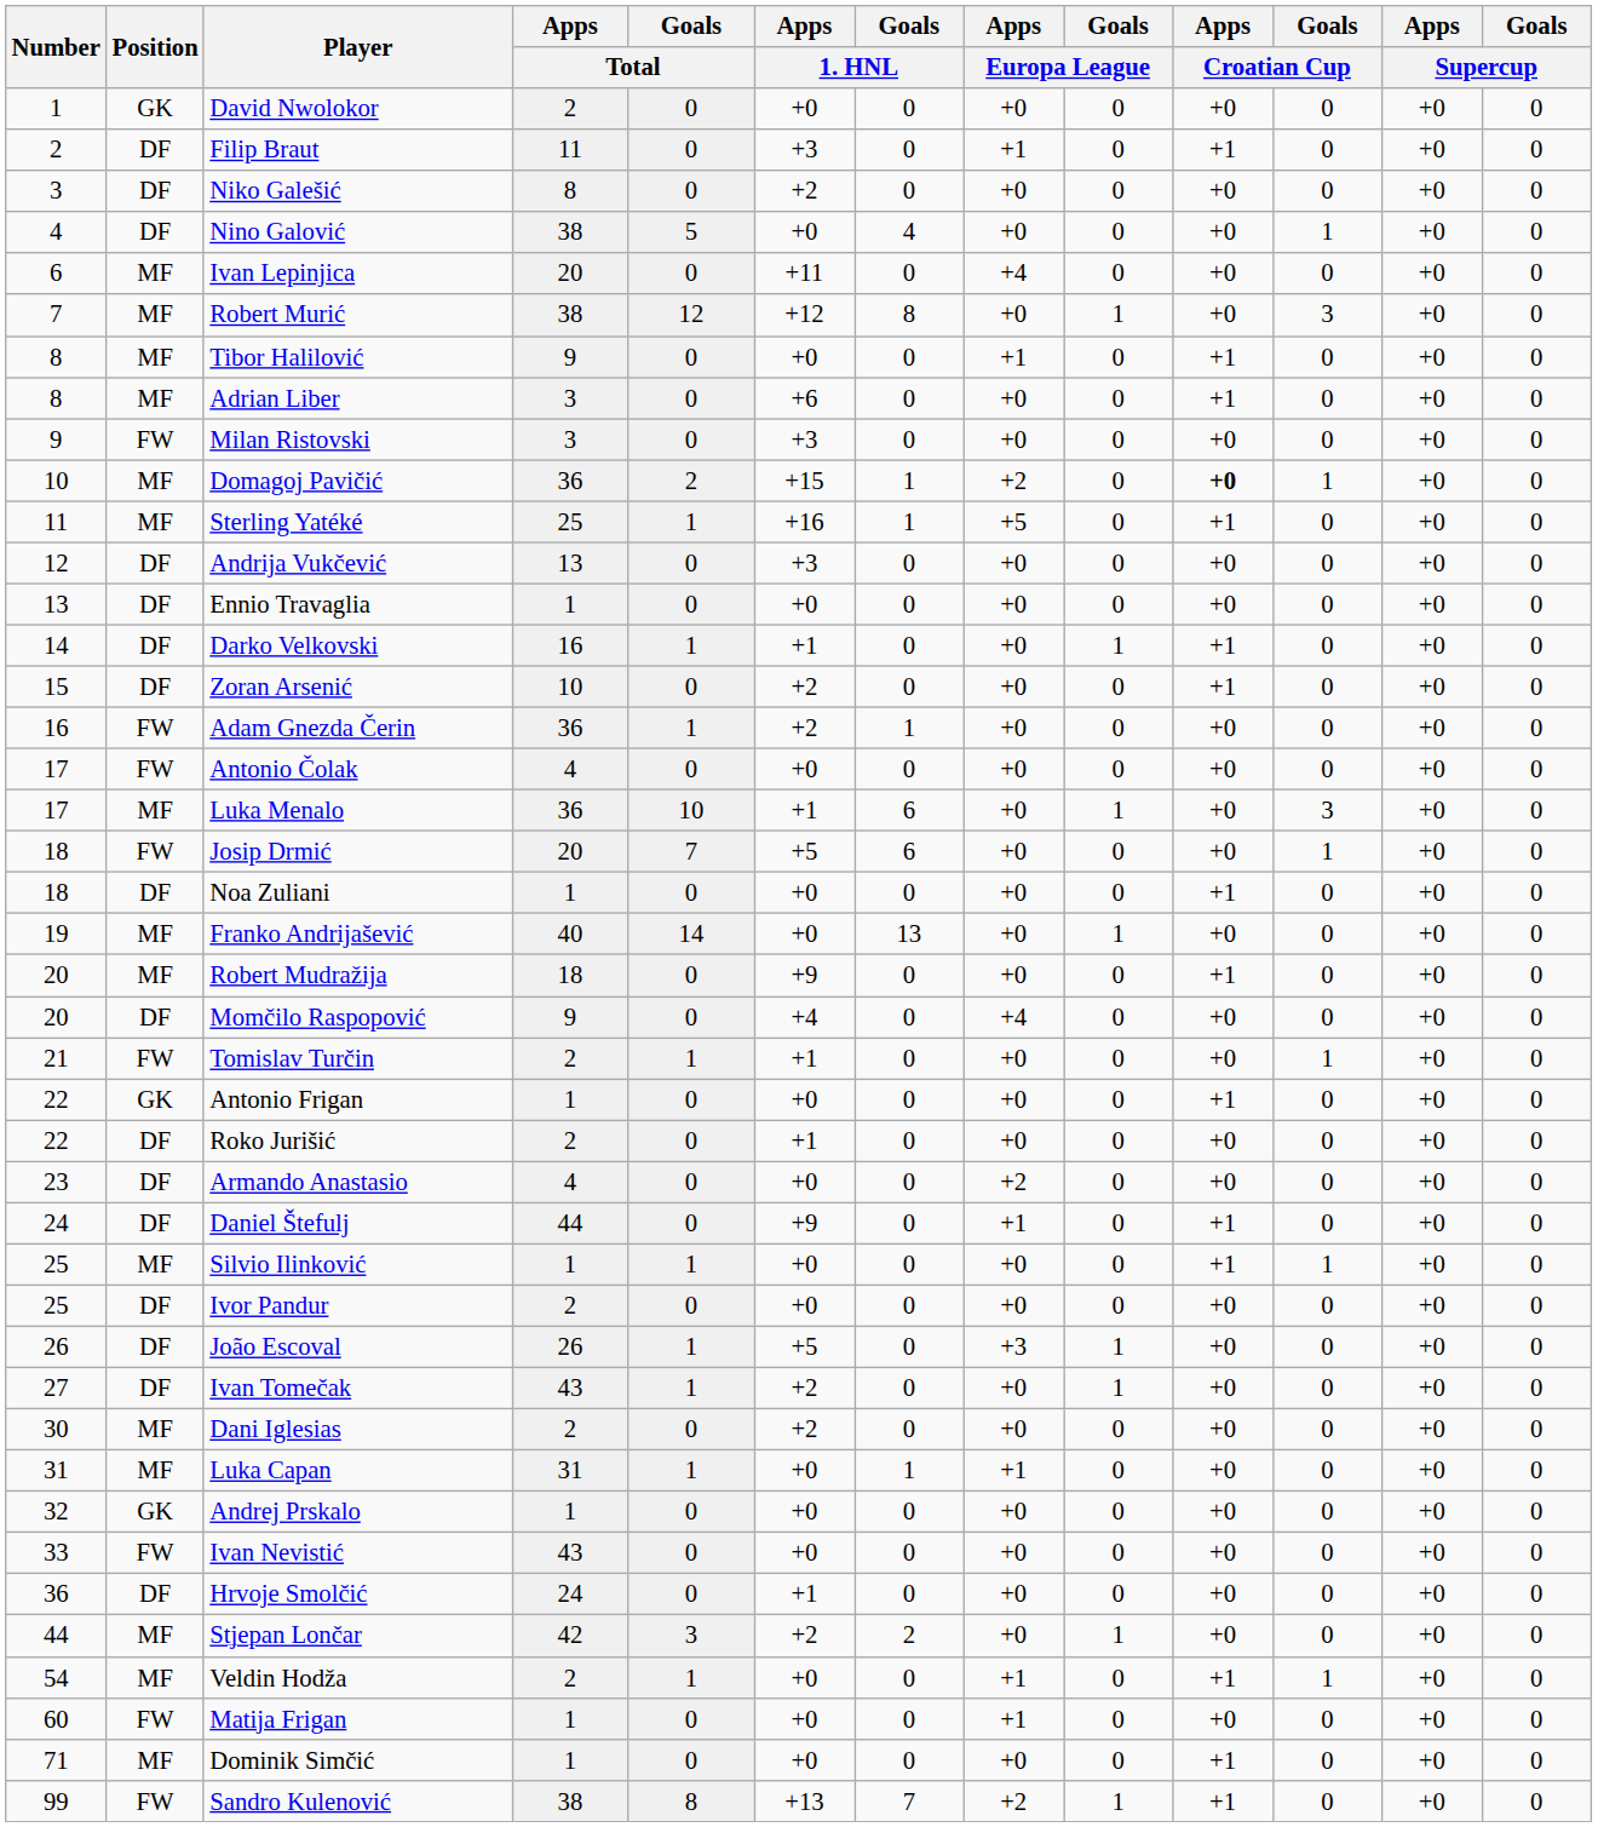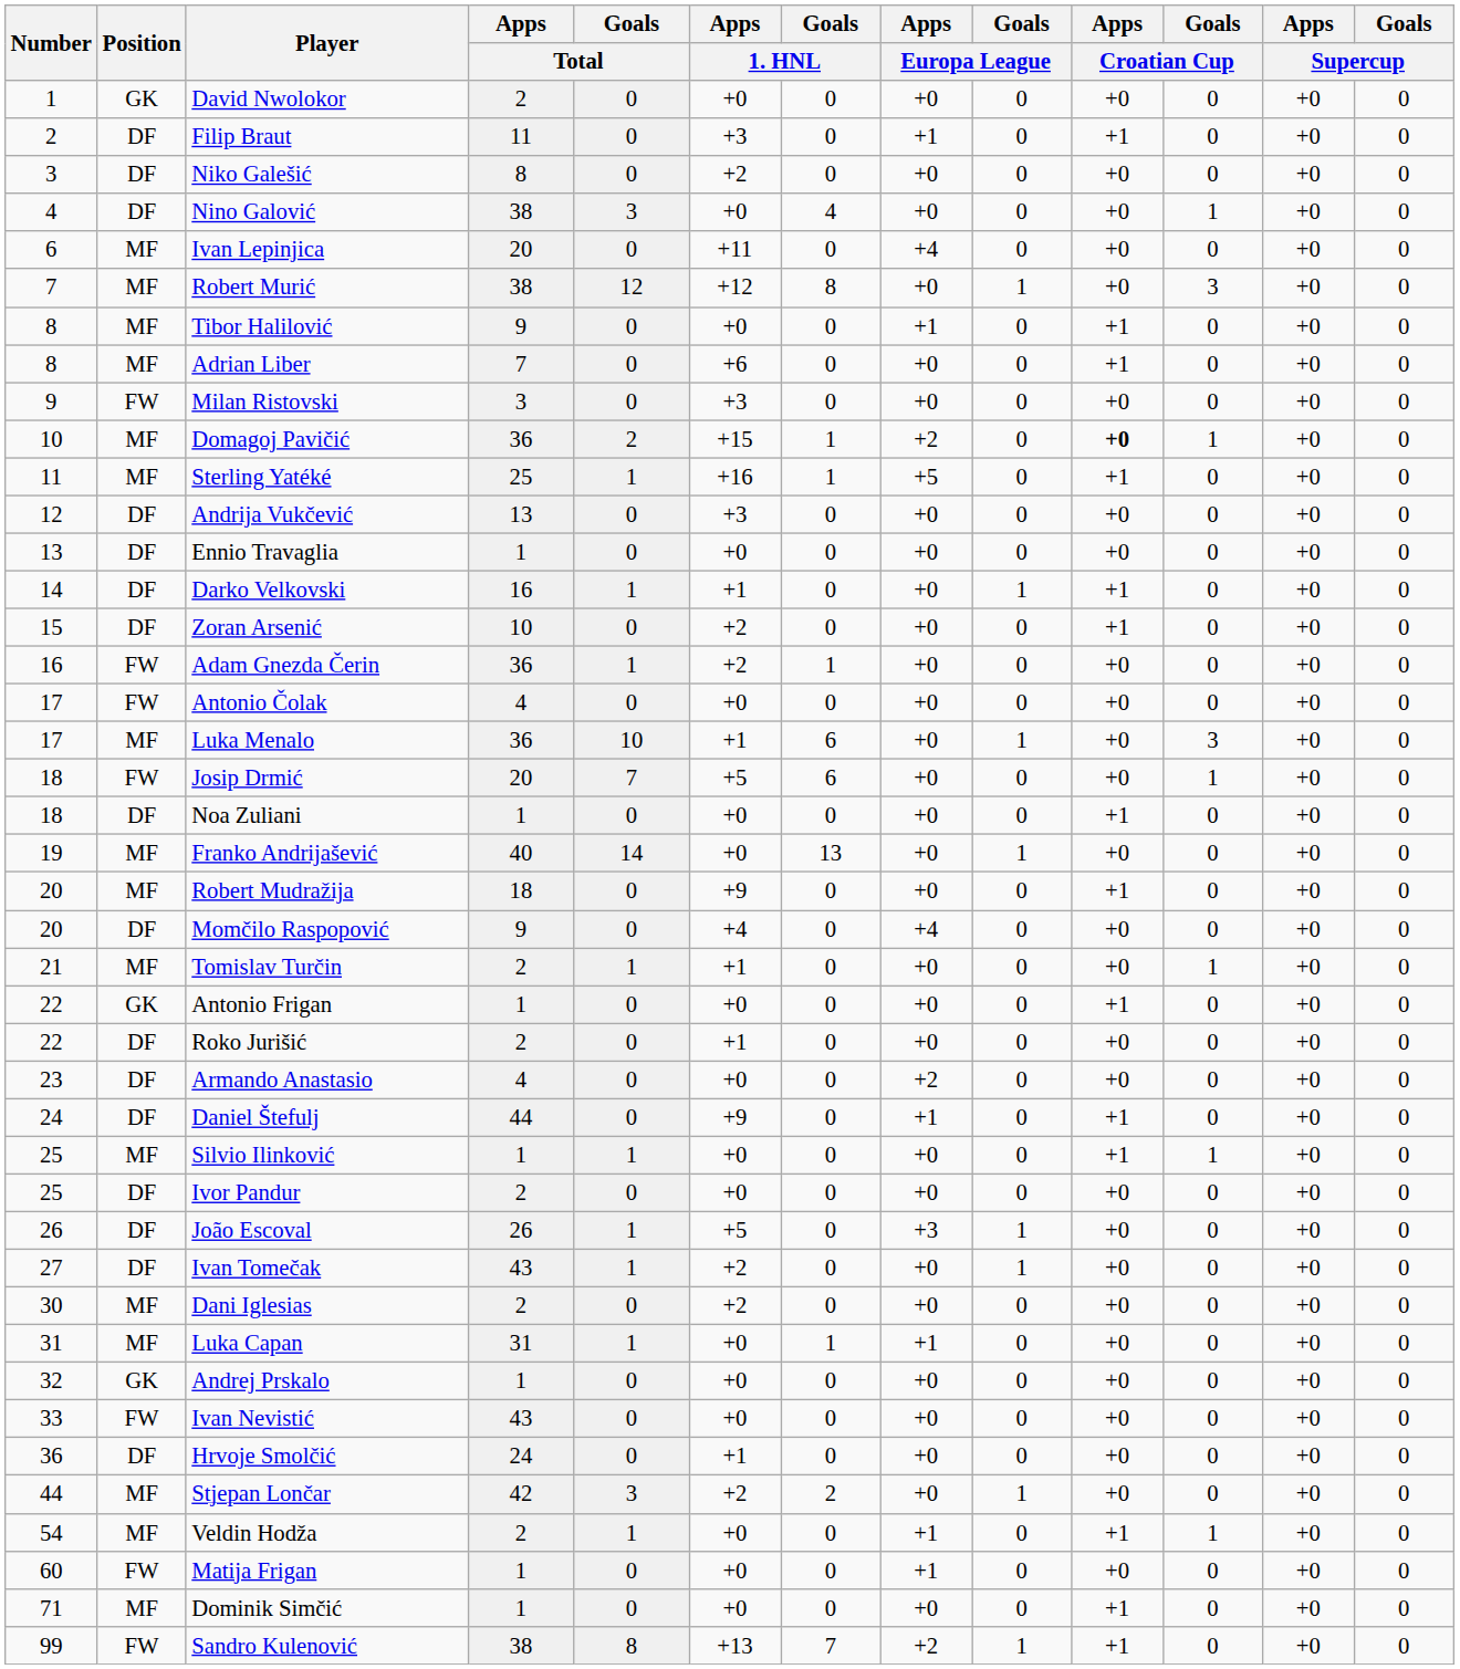 <table class="wikitable sortable" style="font-size: 95%; text-align: center;">
 <tr>
 <th width=40 rowspan="2" align="center">Number</th>
 <th width=40 rowspan="2" align="center">Position</th>
 <th width=180 rowspan="2" align="center">Player</th>
 <th>Apps</th>
 <th>Goals</th>
 <th>Apps</th>
 <th>Goals</th>
 <th>Apps</th>
 <th>Goals</th>
 <th>Apps</th>
 <th>Goals</th>
 <th>Apps</th>
 <th>Goals</th>
 </tr>
 <tr>
 <th class="unsortable" width=140 colspan="2" align="center">Total</th>
 <th class="unsortable" width=120 colspan="2" align="center"><a href='#'>1. HNL</a></th>
 <th class="unsortable" width=120 colspan="2" align="center"><a href='#'>Europa League</a></th>
 <th class="unsortable" width=120 colspan="2" align="center"><a href='#'>Croatian Cup</a></th>
 <th class="unsortable" width=120 colspan="2" align="center"><a href='#'>Supercup</a></th>
 </tr>
 <tr>
 <td>1</td>
 <td>GK</td>
 <td style="text-align:left;"> <a href='#'>David Nwolokor</a></td>
 <td style="background: #F0F0F0">2</td>
 <td style="background: #F0F0F0">0</td>
 <td>+0</td>
 <td>0</td>
 <td>+0</td>
 <td>0</td>
 <td>+0</td>
 <td>0</td>
 <td>+0</td>
 <td>0</td>
 </tr>
 <tr>
 <td>2</td>
 <td>DF</td>
 <td style="text-align:left;"> <a href='#'>Filip Braut</a></td>
 <td style="background: #F0F0F0">11</td>
 <td style="background: #F0F0F0">0</td>
 <td>+3</td>
 <td>0</td>
 <td>+1</td>
 <td>0</td>
 <td>+1</td>
 <td>0</td>
 <td>+0</td>
 <td>0</td>
 </tr>
 <tr>
 <td>3</td>
 <td>DF</td>
 <td style="text-align:left;"> <a href='#'>Niko Galešić</a></td>
 <td style="background: #F0F0F0">8</td>
 <td style="background: #F0F0F0">0</td>
 <td>+2</td>
 <td>0</td>
 <td>+0</td>
 <td>0</td>
 <td>+0</td>
 <td>0</td>
 <td>+0</td>
 <td>0</td>
 </tr>
 <tr>
 <td>4</td>
 <td>DF</td>
 <td style="text-align:left;"> <a href='#'>Nino Galović</a></td>
 <td style="background: #F0F0F0">38</td>
-<td style="background: #F0F0F0">5</td>
+<td style="background: #F0F0F0">3</td>
 <td>+0</td>
 <td>4</td>
 <td>+0</td>
 <td>0</td>
 <td>+0</td>
 <td>1</td>
 <td>+0</td>
 <td>0</td>
 </tr>
 <tr>
 <td>6</td>
 <td>MF</td>
 <td style="text-align:left;"> <a href='#'>Ivan Lepinjica</a></td>
 <td style="background: #F0F0F0">20</td>
 <td style="background: #F0F0F0">0</td>
 <td>+11</td>
 <td>0</td>
 <td>+4</td>
 <td>0</td>
 <td>+0</td>
 <td>0</td>
 <td>+0</td>
 <td>0</td>
 </tr>
 <tr>
 <td>7</td>
 <td>MF</td>
 <td style="text-align:left;"> <a href='#'>Robert Murić</a></td>
 <td style="background: #F0F0F0">38</td>
 <td style="background: #F0F0F0">12</td>
 <td>+12</td>
 <td>8</td>
 <td>+0</td>
 <td>1</td>
 <td>+0</td>
 <td>3</td>
 <td>+0</td>
 <td>0</td>
 </tr>
 <tr>
 <td>8</td>
 <td>MF</td>
 <td style="text-align:left;"> <a href='#'>Tibor Halilović</a></td>
 <td style="background: #F0F0F0">9</td>
 <td style="background: #F0F0F0">0</td>
 <td>+0</td>
 <td>0</td>
 <td>+1</td>
 <td>0</td>
 <td>+1</td>
 <td>0</td>
 <td>+0</td>
 <td>0</td>
 </tr>
 <tr>
 <td>8</td>
 <td>MF</td>
 <td style="text-align:left;"> <a href='#'>Adrian Liber</a></td>
-<td style="background: #F0F0F0">3</td>
+<td style="background: #F0F0F0">7</td>
 <td style="background: #F0F0F0">0</td>
 <td>+6</td>
 <td>0</td>
 <td>+0</td>
 <td>0</td>
 <td>+1</td>
 <td>0</td>
 <td>+0</td>
 <td>0</td>
 </tr>
 <tr>
 <td>9</td>
 <td>FW</td>
 <td style="text-align:left;"> <a href='#'>Milan Ristovski</a></td>
 <td style="background: #F0F0F0">3</td>
 <td style="background: #F0F0F0">0</td>
 <td>+3</td>
 <td>0</td>
 <td>+0</td>
 <td>0</td>
 <td>+0</td>
 <td>0</td>
 <td>+0</td>
 <td>0</td>
 </tr>
 <tr>
 <td>10</td>
 <td>MF</td>
 <td style="text-align:left;"> <a href='#'>Domagoj Pavičić</a></td>
 <td style="background: #F0F0F0">36</td>
 <td style="background: #F0F0F0">2</td>
 <td>+15</td>
 <td>1</td>
 <td>+2</td>
 <td>0</td>
 <td><strong>+0</strong></td>
 <td>1</td>
 <td>+0</td>
 <td>0</td>
 </tr>
 <tr>
 <td>11</td>
 <td>MF</td>
 <td style="text-align:left;"> <a href='#'>Sterling Yatéké</a></td>
 <td style="background: #F0F0F0">25</td>
 <td style="background: #F0F0F0">1</td>
 <td>+16</td>
 <td>1</td>
 <td>+5</td>
 <td>0</td>
 <td>+1</td>
 <td>0</td>
 <td>+0</td>
 <td>0</td>
 </tr>
 <tr>
 <td>12</td>
 <td>DF</td>
 <td style="text-align:left;"> <a href='#'>Andrija Vukčević</a></td>
 <td style="background: #F0F0F0">13</td>
 <td style="background: #F0F0F0">0</td>
 <td>+3</td>
 <td>0</td>
 <td>+0</td>
 <td>0</td>
 <td>+0</td>
 <td>0</td>
 <td>+0</td>
 <td>0</td>
 </tr>
 <tr>
 <td>13</td>
 <td>DF</td>
 <td style="text-align:left;"> Ennio Travaglia</td>
 <td style="background: #F0F0F0">1</td>
 <td style="background: #F0F0F0">0</td>
 <td>+0</td>
 <td>0</td>
 <td>+0</td>
 <td>0</td>
 <td>+0</td>
 <td>0</td>
 <td>+0</td>
 <td>0</td>
 </tr>
 <tr>
 <td>14</td>
 <td>DF</td>
 <td style="text-align:left;"> <a href='#'>Darko Velkovski</a></td>
 <td style="background: #F0F0F0">16</td>
 <td style="background: #F0F0F0">1</td>
 <td>+1</td>
 <td>0</td>
 <td>+0</td>
 <td>1</td>
 <td>+1</td>
 <td>0</td>
 <td>+0</td>
 <td>0</td>
 </tr>
 <tr>
 <td>15</td>
 <td>DF</td>
 <td style="text-align:left;"> <a href='#'>Zoran Arsenić</a></td>
 <td style="background: #F0F0F0">10</td>
 <td style="background: #F0F0F0">0</td>
 <td>+2</td>
 <td>0</td>
 <td>+0</td>
 <td>0</td>
 <td>+1</td>
 <td>0</td>
 <td>+0</td>
 <td>0</td>
 </tr>
 <tr>
 <td>16</td>
 <td>FW</td>
 <td style="text-align:left;"> <a href='#'>Adam Gnezda Čerin</a></td>
 <td style="background: #F0F0F0">36</td>
 <td style="background: #F0F0F0">1</td>
 <td>+2</td>
 <td>1</td>
 <td>+0</td>
 <td>0</td>
 <td>+0</td>
 <td>0</td>
 <td>+0</td>
 <td>0</td>
 </tr>
 <tr>
 <td>17</td>
 <td>FW</td>
 <td style="text-align:left;"> <a href='#'>Antonio Čolak</a></td>
 <td style="background: #F0F0F0">4</td>
 <td style="background: #F0F0F0">0</td>
 <td>+0</td>
 <td>0</td>
 <td>+0</td>
 <td>0</td>
 <td>+0</td>
 <td>0</td>
 <td>+0</td>
 <td>0</td>
 </tr>
 <tr>
 <td>17</td>
 <td>MF</td>
 <td style="text-align:left;"> <a href='#'>Luka Menalo</a></td>
 <td style="background: #F0F0F0">36</td>
 <td style="background: #F0F0F0">10</td>
 <td>+1</td>
 <td>6</td>
 <td>+0</td>
 <td>1</td>
 <td>+0</td>
 <td>3</td>
 <td>+0</td>
 <td>0</td>
 </tr>
 <tr>
 <td>18</td>
 <td>FW</td>
 <td style="text-align:left;"> <a href='#'>Josip Drmić</a></td>
 <td style="background: #F0F0F0">20</td>
 <td style="background: #F0F0F0">7</td>
 <td>+5</td>
 <td>6</td>
 <td>+0</td>
 <td>0</td>
 <td>+0</td>
 <td>1</td>
 <td>+0</td>
 <td>0</td>
 </tr>
 <tr>
 <td>18</td>
 <td>DF</td>
 <td style="text-align:left;"> Noa Zuliani</td>
 <td style="background: #F0F0F0">1</td>
 <td style="background: #F0F0F0">0</td>
 <td>+0</td>
 <td>0</td>
 <td>+0</td>
 <td>0</td>
 <td>+1</td>
 <td>0</td>
 <td>+0</td>
 <td>0</td>
 </tr>
 <tr>
 <td>19</td>
 <td>MF</td>
 <td style="text-align:left;"> <a href='#'>Franko Andrijašević</a></td>
 <td style="background: #F0F0F0">40</td>
 <td style="background: #F0F0F0">14</td>
 <td>+0</td>
 <td>13</td>
 <td>+0</td>
 <td>1</td>
 <td>+0</td>
 <td>0</td>
 <td>+0</td>
 <td>0</td>
 </tr>
 <tr>
 <td>20</td>
 <td>MF</td>
 <td style="text-align:left;"> <a href='#'>Robert Mudražija</a></td>
 <td style="background: #F0F0F0">18</td>
 <td style="background: #F0F0F0">0</td>
 <td>+9</td>
 <td>0</td>
 <td>+0</td>
 <td>0</td>
 <td>+1</td>
 <td>0</td>
 <td>+0</td>
 <td>0</td>
 </tr>
 <tr>
 <td>20</td>
 <td>DF</td>
 <td style="text-align:left;"> <a href='#'>Momčilo Raspopović</a></td>
 <td style="background: #F0F0F0">9</td>
 <td style="background: #F0F0F0">0</td>
 <td>+4</td>
 <td>0</td>
 <td>+4</td>
 <td>0</td>
 <td>+0</td>
 <td>0</td>
 <td>+0</td>
 <td>0</td>
 </tr>
 <tr>
 <td>21</td>
-<td>FW</td>
+<td>MF</td>
 <td style="text-align:left;"> <a href='#'>Tomislav Turčin</a></td>
 <td style="background: #F0F0F0">2</td>
 <td style="background: #F0F0F0">1</td>
 <td>+1</td>
 <td>0</td>
 <td>+0</td>
 <td>0</td>
 <td>+0</td>
 <td>1</td>
 <td>+0</td>
 <td>0</td>
 </tr>
 <tr>
 <td>22</td>
 <td>GK</td>
 <td style="text-align:left;"> Antonio Frigan</td>
 <td style="background: #F0F0F0">1</td>
 <td style="background: #F0F0F0">0</td>
 <td>+0</td>
 <td>0</td>
 <td>+0</td>
 <td>0</td>
 <td>+1</td>
 <td>0</td>
 <td>+0</td>
 <td>0</td>
 </tr>
 <tr>
 <td>22</td>
 <td>DF</td>
 <td style="text-align:left;"> Roko Jurišić</td>
 <td style="background: #F0F0F0">2</td>
 <td style="background: #F0F0F0">0</td>
 <td>+1</td>
 <td>0</td>
 <td>+0</td>
 <td>0</td>
 <td>+0</td>
 <td>0</td>
 <td>+0</td>
 <td>0</td>
 </tr>
 <tr>
 <td>23</td>
 <td>DF</td>
 <td style="text-align:left;"> <a href='#'>Armando Anastasio</a></td>
 <td style="background: #F0F0F0">4</td>
 <td style="background: #F0F0F0">0</td>
 <td>+0</td>
 <td>0</td>
 <td>+2</td>
 <td>0</td>
 <td>+0</td>
 <td>0</td>
 <td>+0</td>
 <td>0</td>
 </tr>
 <tr>
 <td>24</td>
 <td>DF</td>
 <td style="text-align:left;"> <a href='#'>Daniel Štefulj</a></td>
 <td style="background: #F0F0F0">44</td>
 <td style="background: #F0F0F0">0</td>
 <td>+9</td>
 <td>0</td>
 <td>+1</td>
 <td>0</td>
 <td>+1</td>
 <td>0</td>
 <td>+0</td>
 <td>0</td>
 </tr>
 <tr>
 <td>25</td>
 <td>MF</td>
 <td style="text-align:left;"> <a href='#'>Silvio Ilinković</a></td>
 <td style="background: #F0F0F0">1</td>
 <td style="background: #F0F0F0">1</td>
 <td>+0</td>
 <td>0</td>
 <td>+0</td>
 <td>0</td>
 <td>+1</td>
 <td>1</td>
 <td>+0</td>
 <td>0</td>
 </tr>
 <tr>
 <td>25</td>
 <td>DF</td>
 <td style="text-align:left;"> <a href='#'>Ivor Pandur</a></td>
 <td style="background: #F0F0F0">2</td>
 <td style="background: #F0F0F0">0</td>
 <td>+0</td>
 <td>0</td>
 <td>+0</td>
 <td>0</td>
 <td>+0</td>
 <td>0</td>
 <td>+0</td>
 <td>0</td>
 </tr>
 <tr>
 <td>26</td>
 <td>DF</td>
 <td style="text-align:left;"> <a href='#'>João Escoval</a></td>
 <td style="background: #F0F0F0">26</td>
 <td style="background: #F0F0F0">1</td>
 <td>+5</td>
 <td>0</td>
 <td>+3</td>
 <td>1</td>
 <td>+0</td>
 <td>0</td>
 <td>+0</td>
 <td>0</td>
 </tr>
 <tr>
 <td>27</td>
 <td>DF</td>
 <td style="text-align:left;"> <a href='#'>Ivan Tomečak</a></td>
 <td style="background: #F0F0F0">43</td>
 <td style="background: #F0F0F0">1</td>
 <td>+2</td>
 <td>0</td>
 <td>+0</td>
 <td>1</td>
 <td>+0</td>
 <td>0</td>
 <td>+0</td>
 <td>0</td>
 </tr>
 <tr>
 <td>30</td>
 <td>MF</td>
 <td style="text-align:left;"> <a href='#'>Dani Iglesias</a></td>
 <td style="background: #F0F0F0">2</td>
 <td style="background: #F0F0F0">0</td>
 <td>+2</td>
 <td>0</td>
 <td>+0</td>
 <td>0</td>
 <td>+0</td>
 <td>0</td>
 <td>+0</td>
 <td>0</td>
 </tr>
 <tr>
 <td>31</td>
 <td>MF</td>
 <td style="text-align:left;"> <a href='#'>Luka Capan</a></td>
 <td style="background: #F0F0F0">31</td>
 <td style="background: #F0F0F0">1</td>
 <td>+0</td>
 <td>1</td>
 <td>+1</td>
 <td>0</td>
 <td>+0</td>
 <td>0</td>
 <td>+0</td>
 <td>0</td>
 </tr>
 <tr>
 <td>32</td>
 <td>GK</td>
 <td style="text-align:left;"> <a href='#'>Andrej Prskalo</a></td>
 <td style="background: #F0F0F0">1</td>
 <td style="background: #F0F0F0">0</td>
 <td>+0</td>
 <td>0</td>
 <td>+0</td>
 <td>0</td>
 <td>+0</td>
 <td>0</td>
 <td>+0</td>
 <td>0</td>
 </tr>
 <tr>
 <td>33</td>
 <td>FW</td>
 <td style="text-align:left;"> <a href='#'>Ivan Nevistić</a></td>
 <td style="background: #F0F0F0">43</td>
 <td style="background: #F0F0F0">0</td>
 <td>+0</td>
 <td>0</td>
 <td>+0</td>
 <td>0</td>
 <td>+0</td>
 <td>0</td>
 <td>+0</td>
 <td>0</td>
 </tr>
 <tr>
 <td>36</td>
 <td>DF</td>
 <td style="text-align:left;"> <a href='#'>Hrvoje Smolčić</a></td>
 <td style="background: #F0F0F0">24</td>
 <td style="background: #F0F0F0">0</td>
 <td>+1</td>
 <td>0</td>
 <td>+0</td>
 <td>0</td>
 <td>+0</td>
 <td>0</td>
 <td>+0</td>
 <td>0</td>
 </tr>
 <tr>
 <td>44</td>
 <td>MF</td>
 <td style="text-align:left;"> <a href='#'>Stjepan Lončar</a></td>
 <td style="background: #F0F0F0">42</td>
 <td style="background: #F0F0F0">3</td>
 <td>+2</td>
 <td>2</td>
 <td>+0</td>
 <td>1</td>
 <td>+0</td>
 <td>0</td>
 <td>+0</td>
 <td>0</td>
 </tr>
 <tr>
 <td>54</td>
 <td>MF</td>
 <td style="text-align:left;"> Veldin Hodža</td>
 <td style="background: #F0F0F0">2</td>
 <td style="background: #F0F0F0">1</td>
 <td>+0</td>
 <td>0</td>
 <td>+1</td>
 <td>0</td>
 <td>+1</td>
 <td>1</td>
 <td>+0</td>
 <td>0</td>
 </tr>
 <tr>
 <td>60</td>
 <td>FW</td>
 <td style="text-align:left;"> <a href='#'>Matija Frigan</a></td>
 <td style="background: #F0F0F0">1</td>
 <td style="background: #F0F0F0">0</td>
 <td>+0</td>
 <td>0</td>
 <td>+1</td>
 <td>0</td>
 <td>+0</td>
 <td>0</td>
 <td>+0</td>
 <td>0</td>
 </tr>
 <tr>
 <td>71</td>
 <td>MF</td>
 <td style="text-align:left;"> Dominik Simčić</td>
 <td style="background: #F0F0F0">1</td>
 <td style="background: #F0F0F0">0</td>
 <td>+0</td>
 <td>0</td>
 <td>+0</td>
 <td>0</td>
 <td>+1</td>
 <td>0</td>
 <td>+0</td>
 <td>0</td>
 </tr>
 <tr>
 <td>99</td>
 <td>FW</td>
 <td style="text-align:left;"> <a href='#'>Sandro Kulenović</a></td>
 <td style="background: #F0F0F0">38</td>
 <td style="background: #F0F0F0">8</td>
 <td>+13</td>
 <td>7</td>
 <td>+2</td>
 <td>1</td>
 <td>+1</td>
 <td>0</td>
 <td>+0</td>
 <td>0</td>
 </tr>
 </table>
